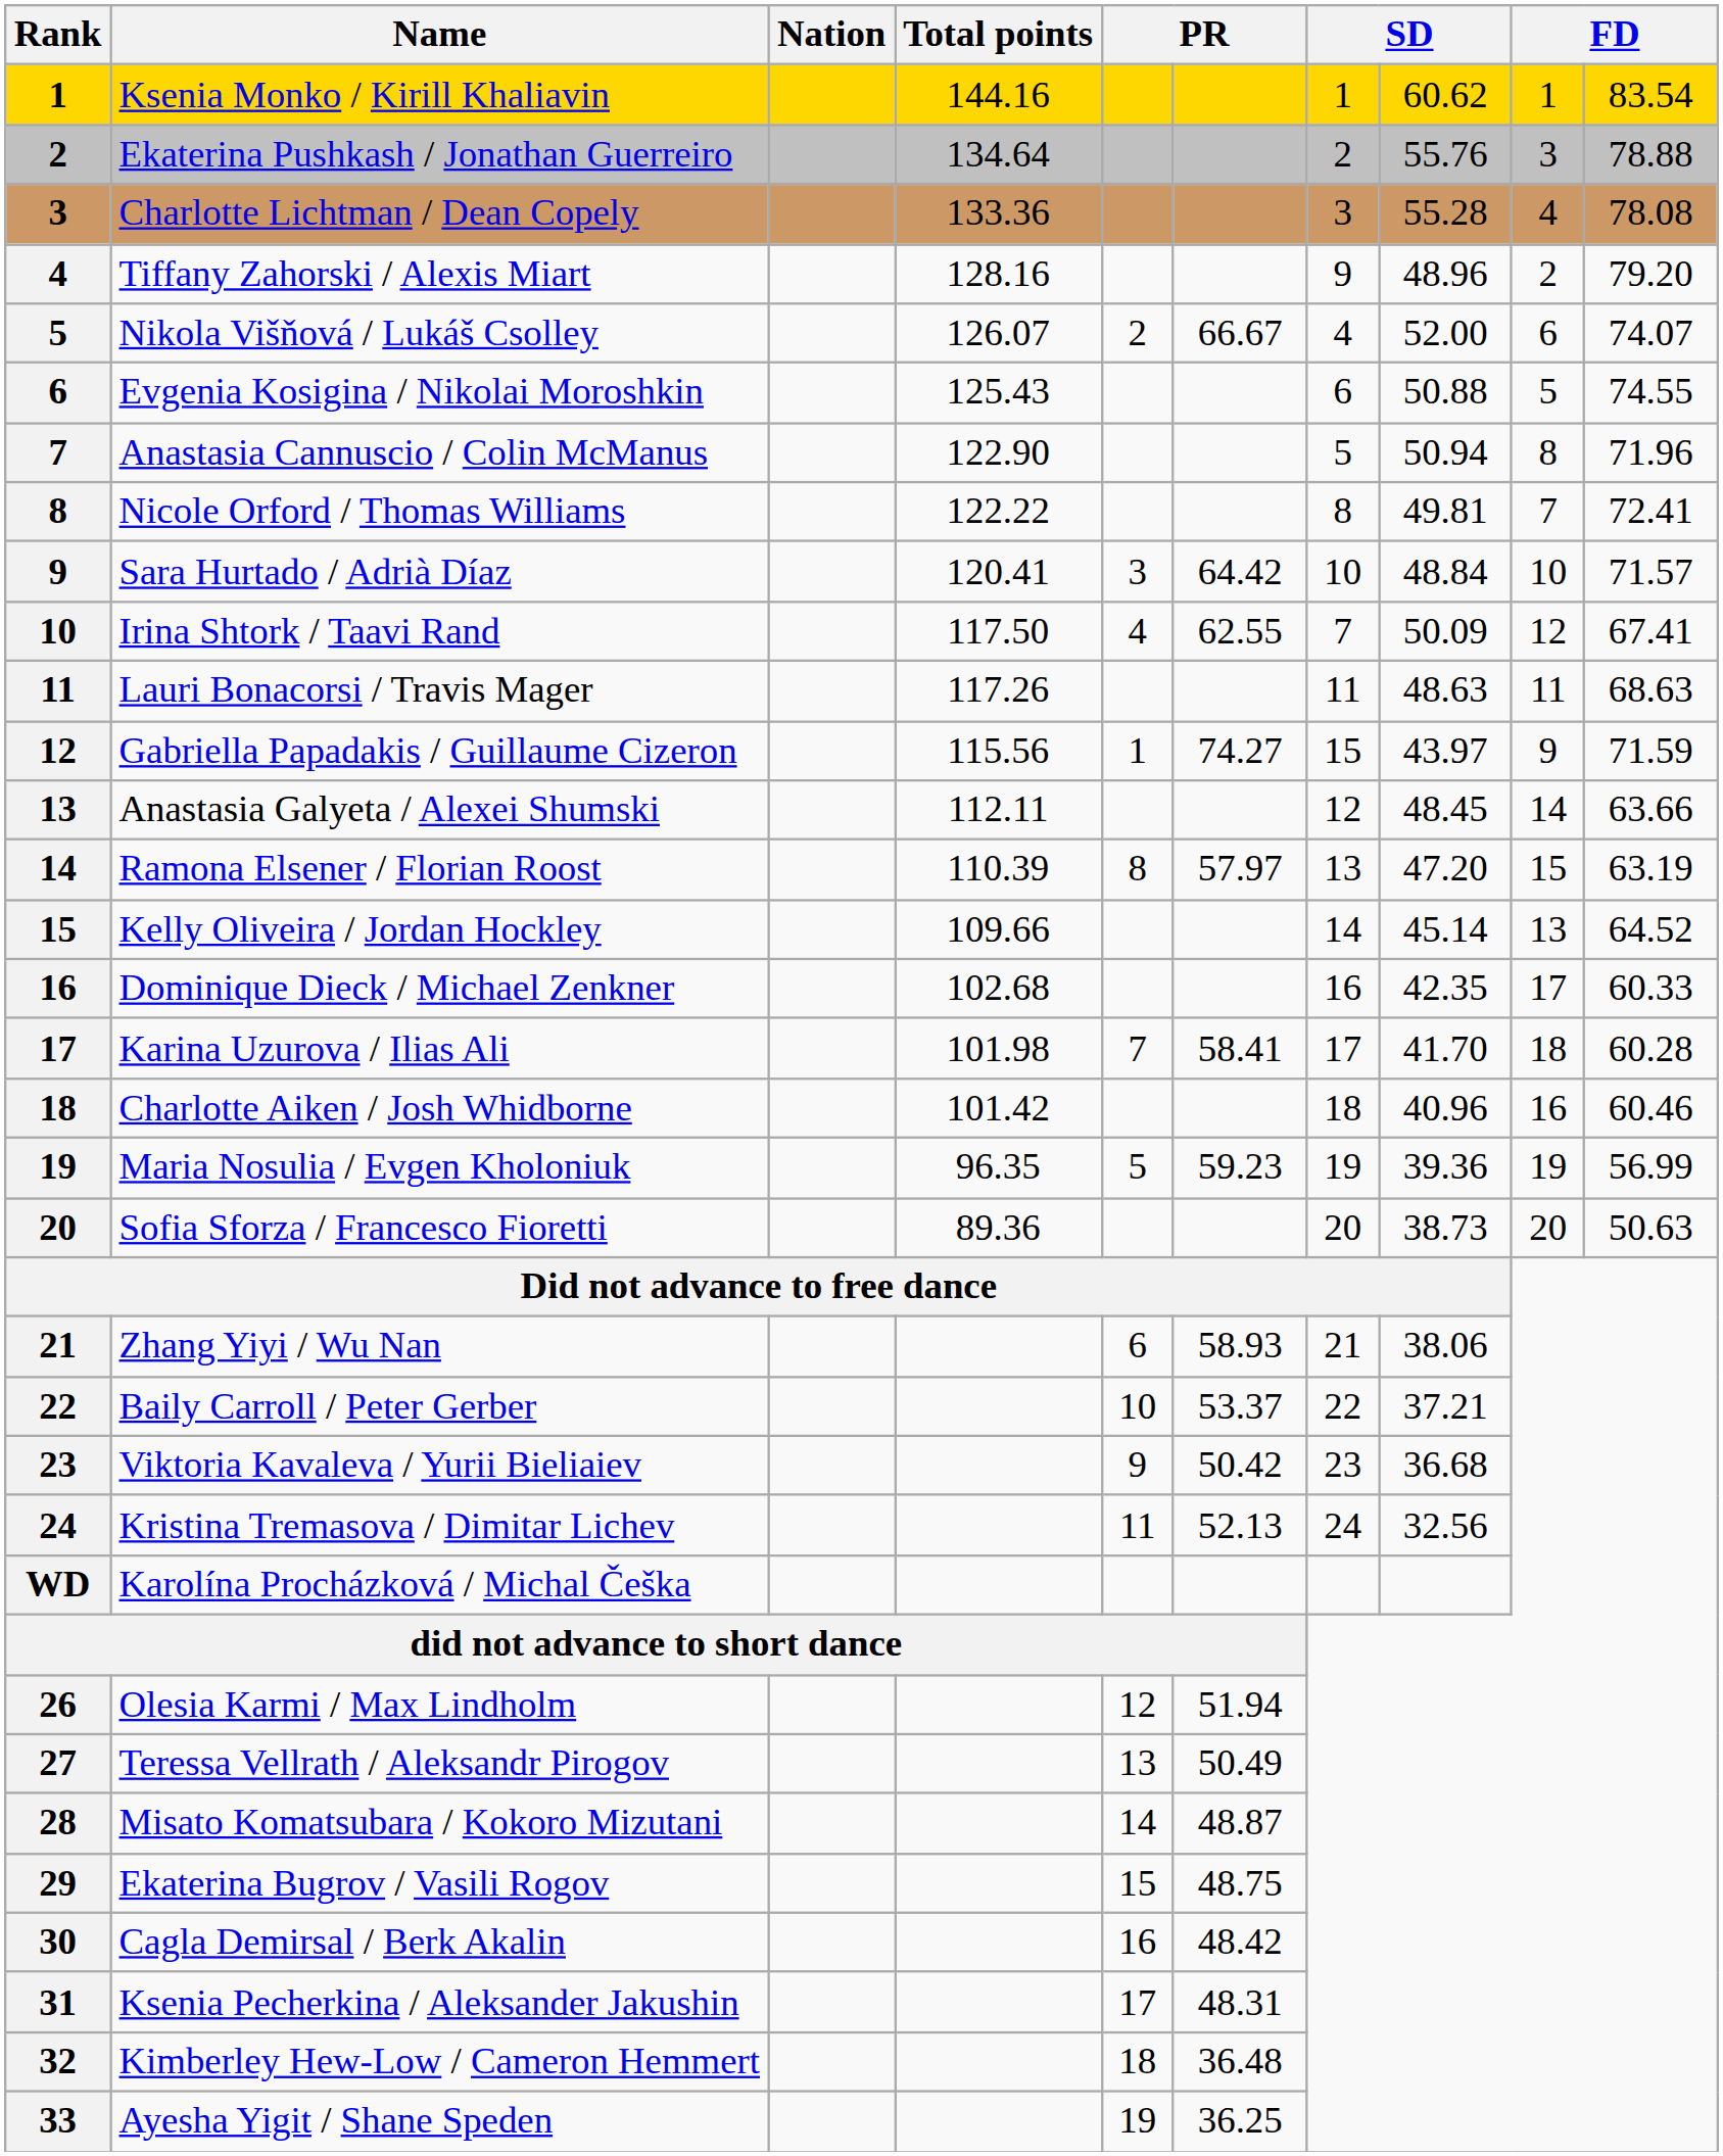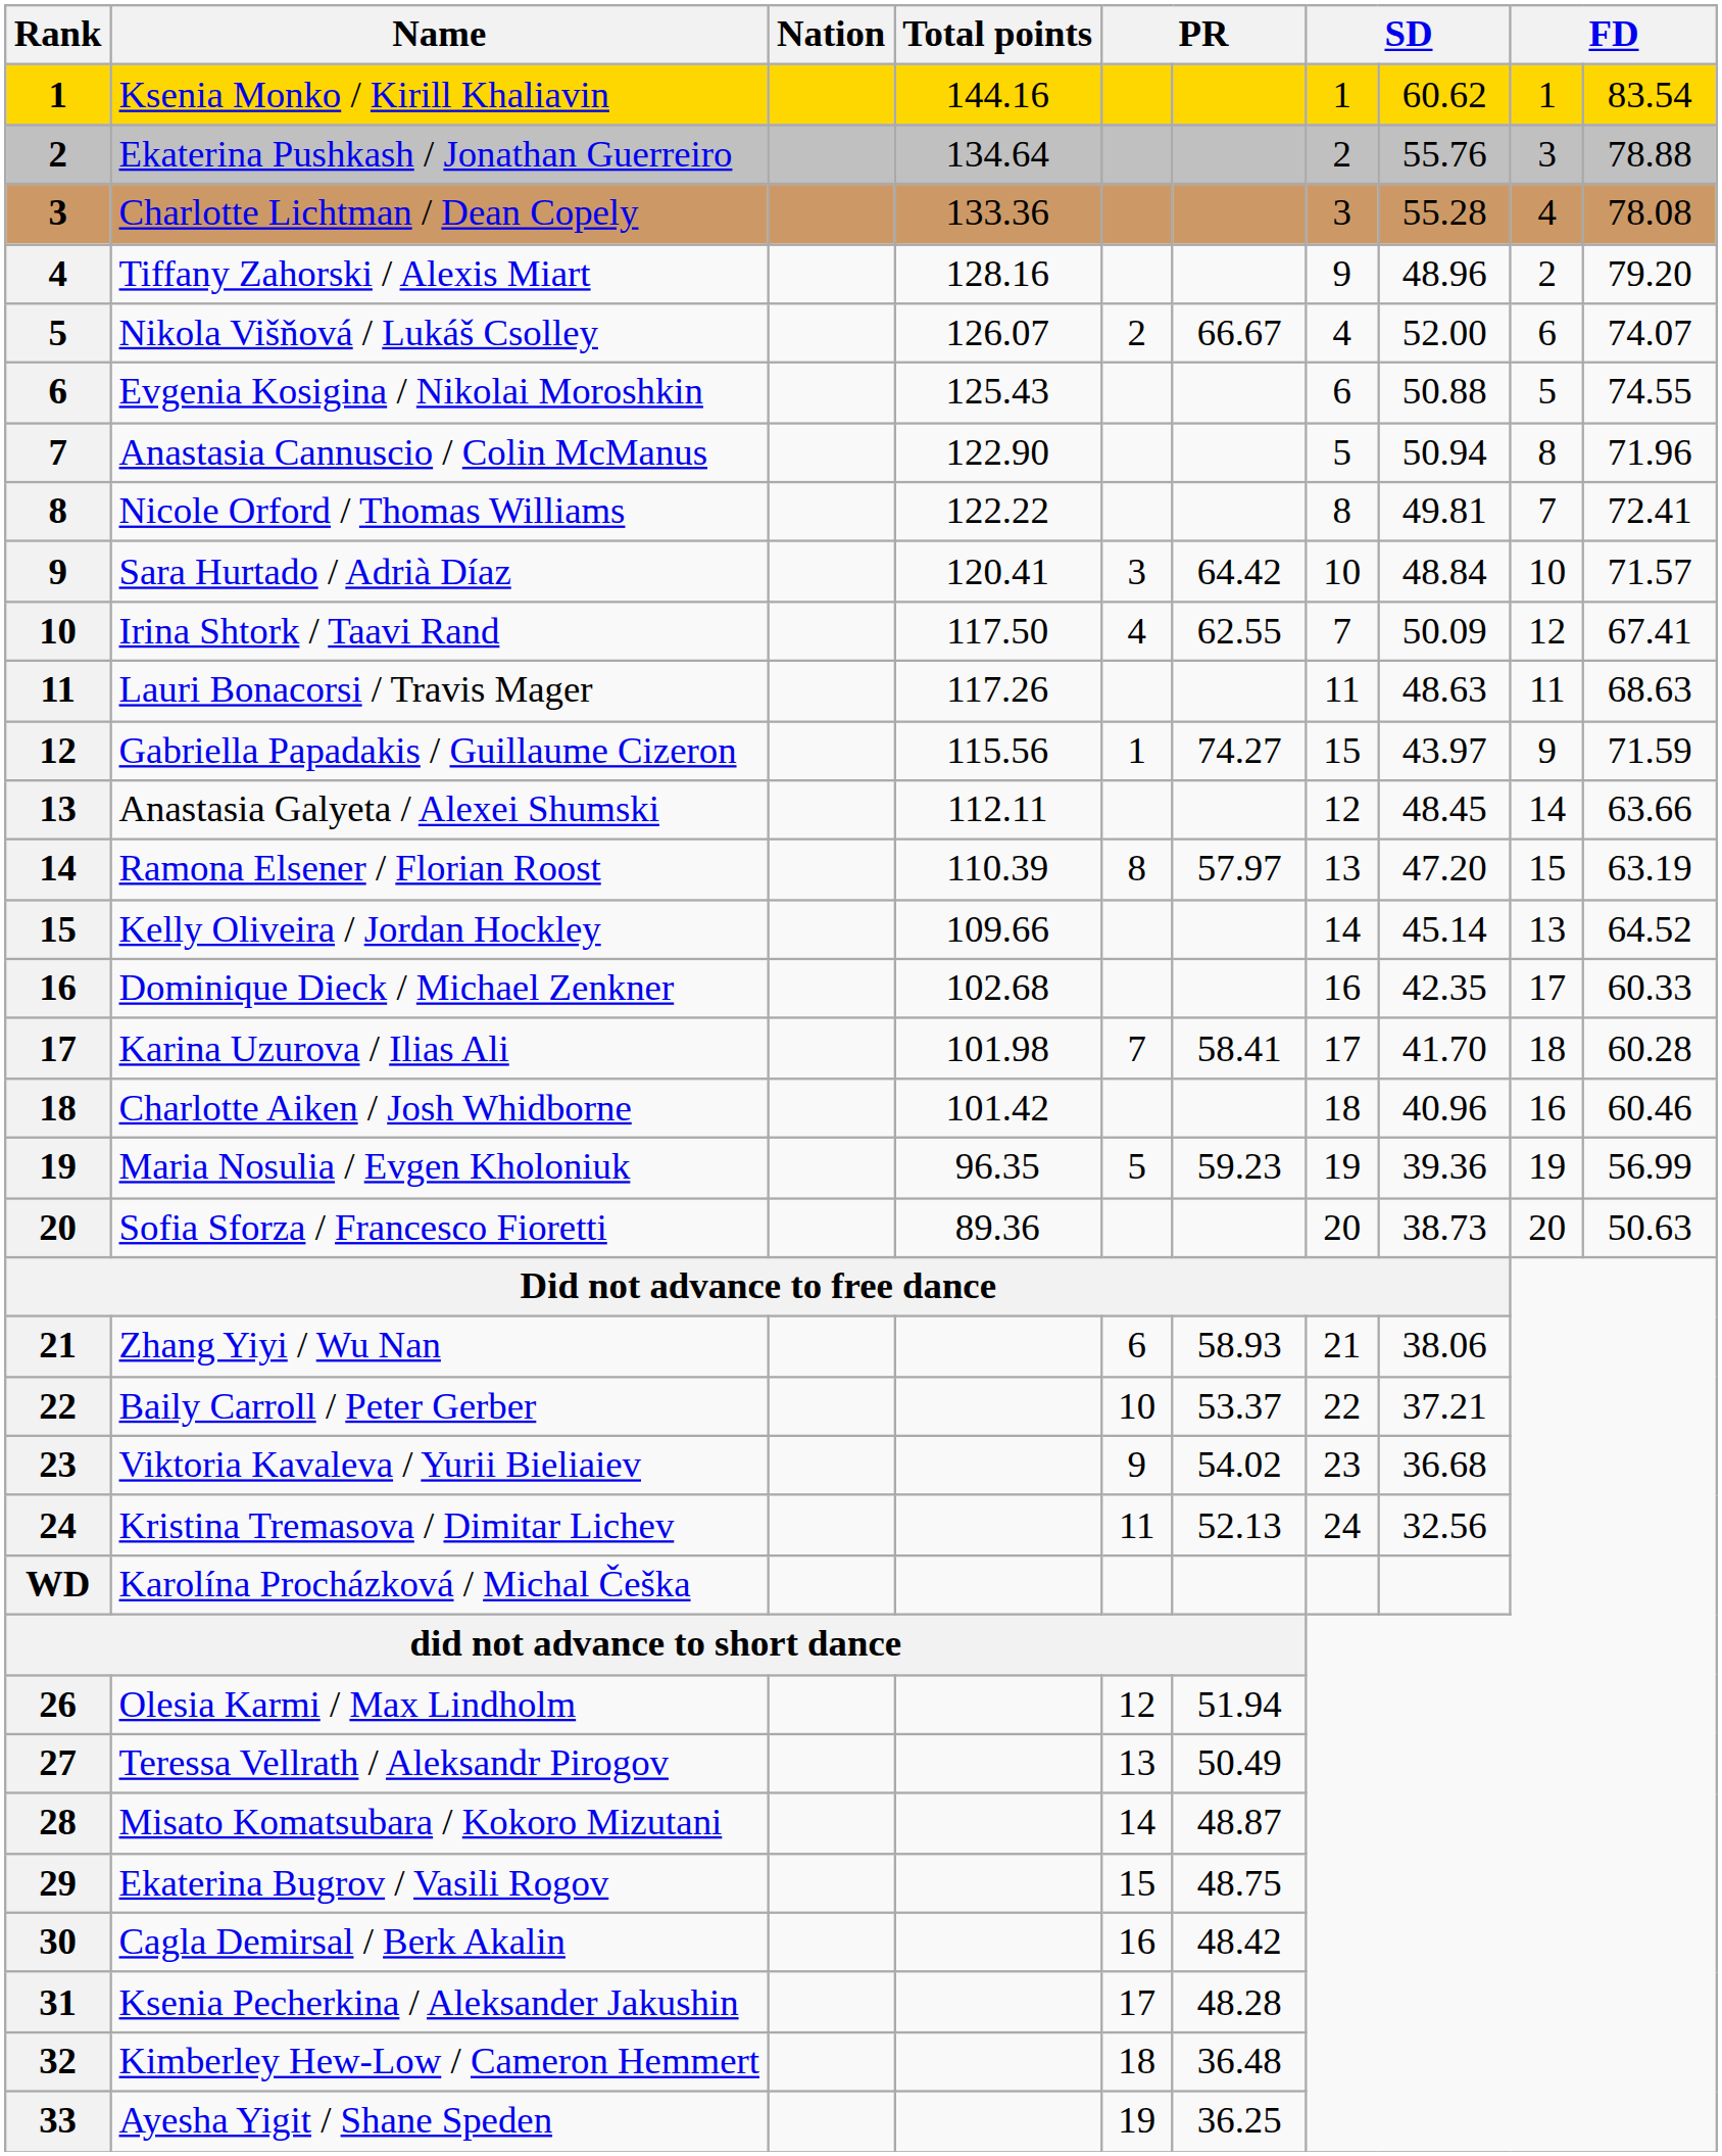 <table class="wikitable">
 <tr>
 <th>Rank</th>
 <th>Name</th>
 <th>Nation</th>
 <th>Total points</th>
 <th colspan="2" width="80px">PR</th>
 <th colspan="2" width="80px"><a href='#'>SD</a></th>
 <th colspan="2" width="80px"><a href='#'>FD</a></th>
 </tr>
 <tr bgcolor="gold">
 <td align="center"><strong>1</strong></td>
 <td><a href='#'>Ksenia Monko</a> / <a href='#'>Kirill Khaliavin</a></td>
 <td></td>
 <td align="center">144.16</td>
 <td align="center"></td>
 <td align="center"></td>
 <td align="center">1</td>
 <td align="center">60.62</td>
 <td align="center">1</td>
 <td align="center">83.54</td>
 </tr>
 <tr bgcolor="silver">
 <td align="center"><strong>2</strong></td>
 <td><a href='#'>Ekaterina Pushkash</a> / <a href='#'>Jonathan Guerreiro</a></td>
 <td></td>
 <td align="center">134.64</td>
 <td align="center"></td>
 <td align="center"></td>
 <td align="center">2</td>
 <td align="center">55.76</td>
 <td align="center">3</td>
 <td align="center">78.88</td>
 </tr>
 <tr bgcolor="cc9966">
 <td align="center"><strong>3</strong></td>
 <td><a href='#'>Charlotte Lichtman</a> / <a href='#'>Dean Copely</a></td>
 <td></td>
 <td align="center">133.36</td>
 <td align="center"></td>
 <td align="center"></td>
 <td align="center">3</td>
 <td align="center">55.28</td>
 <td align="center">4</td>
 <td align="center">78.08</td>
 </tr>
 <tr>
 <th>4</th>
 <td><a href='#'>Tiffany Zahorski</a> / <a href='#'>Alexis Miart</a></td>
 <td></td>
 <td align="center">128.16</td>
 <td align="center"></td>
 <td align="center"></td>
 <td align="center">9</td>
 <td align="center">48.96</td>
 <td align="center">2</td>
 <td align="center">79.20</td>
 </tr>
 <tr>
 <th>5</th>
 <td><a href='#'>Nikola Višňová</a> / <a href='#'>Lukáš Csolley</a></td>
 <td></td>
 <td align="center">126.07</td>
 <td align="center">2</td>
 <td align="center">66.67</td>
 <td align="center">4</td>
 <td align="center">52.00</td>
 <td align="center">6</td>
 <td align="center">74.07</td>
 </tr>
 <tr>
 <th>6</th>
 <td><a href='#'>Evgenia Kosigina</a> / <a href='#'>Nikolai Moroshkin</a></td>
 <td></td>
 <td align="center">125.43</td>
 <td align="center"></td>
 <td align="center"></td>
 <td align="center">6</td>
 <td align="center">50.88</td>
 <td align="center">5</td>
 <td align="center">74.55</td>
 </tr>
 <tr>
 <th>7</th>
 <td><a href='#'>Anastasia Cannuscio</a> / <a href='#'>Colin McManus</a></td>
 <td></td>
 <td align="center">122.90</td>
 <td align="center"></td>
 <td align="center"></td>
 <td align="center">5</td>
 <td align="center">50.94</td>
 <td align="center">8</td>
 <td align="center">71.96</td>
 </tr>
 <tr>
 <th>8</th>
 <td><a href='#'>Nicole Orford</a> / <a href='#'>Thomas Williams</a></td>
 <td></td>
 <td align="center">122.22</td>
 <td align="center"></td>
 <td align="center"></td>
 <td align="center">8</td>
 <td align="center">49.81</td>
 <td align="center">7</td>
 <td align="center">72.41</td>
 </tr>
 <tr>
 <th>9</th>
 <td><a href='#'>Sara Hurtado</a> / <a href='#'>Adrià Díaz</a></td>
 <td></td>
 <td align="center">120.41</td>
 <td align="center">3</td>
 <td align="center">64.42</td>
 <td align="center">10</td>
 <td align="center">48.84</td>
 <td align="center">10</td>
 <td align="center">71.57</td>
 </tr>
 <tr>
 <th>10</th>
 <td><a href='#'>Irina Shtork</a> / <a href='#'>Taavi Rand</a></td>
 <td></td>
 <td align="center">117.50</td>
 <td align="center">4</td>
 <td align="center">62.55</td>
 <td align="center">7</td>
 <td align="center">50.09</td>
 <td align="center">12</td>
 <td align="center">67.41</td>
 </tr>
 <tr>
 <th>11</th>
 <td><a href='#'>Lauri Bonacorsi</a> / Travis Mager</td>
 <td></td>
 <td align="center">117.26</td>
 <td align="center"></td>
 <td align="center"></td>
 <td align="center">11</td>
 <td align="center">48.63</td>
 <td align="center">11</td>
 <td align="center">68.63</td>
 </tr>
 <tr>
 <th>12</th>
 <td><a href='#'>Gabriella Papadakis</a> / <a href='#'>Guillaume Cizeron</a></td>
 <td></td>
 <td align="center">115.56</td>
 <td align="center">1</td>
 <td align="center">74.27</td>
 <td align="center">15</td>
 <td align="center">43.97</td>
 <td align="center">9</td>
 <td align="center">71.59</td>
 </tr>
 <tr>
 <th>13</th>
 <td>Anastasia Galyeta / <a href='#'>Alexei Shumski</a></td>
 <td></td>
 <td align="center">112.11</td>
 <td align="center"></td>
 <td align="center"></td>
 <td align="center">12</td>
 <td align="center">48.45</td>
 <td align="center">14</td>
 <td align="center">63.66</td>
 </tr>
 <tr>
 <th>14</th>
 <td><a href='#'>Ramona Elsener</a> / <a href='#'>Florian Roost</a></td>
 <td></td>
 <td align="center">110.39</td>
 <td align="center">8</td>
 <td align="center">57.97</td>
 <td align="center">13</td>
 <td align="center">47.20</td>
 <td align="center">15</td>
 <td align="center">63.19</td>
 </tr>
 <tr>
 <th>15</th>
 <td><a href='#'>Kelly Oliveira</a> / <a href='#'>Jordan Hockley</a></td>
 <td></td>
 <td align="center">109.66</td>
 <td align="center"></td>
 <td align="center"></td>
 <td align="center">14</td>
 <td align="center">45.14</td>
 <td align="center">13</td>
 <td align="center">64.52</td>
 </tr>
 <tr>
 <th>16</th>
 <td><a href='#'>Dominique Dieck</a> / <a href='#'>Michael Zenkner</a></td>
 <td></td>
 <td align="center">102.68</td>
 <td align="center"></td>
 <td align="center"></td>
 <td align="center">16</td>
 <td align="center">42.35</td>
 <td align="center">17</td>
 <td align="center">60.33</td>
 </tr>
 <tr>
 <th>17</th>
 <td><a href='#'>Karina Uzurova</a> / <a href='#'>Ilias Ali</a></td>
 <td></td>
 <td align="center">101.98</td>
 <td align="center">7</td>
 <td align="center">58.41</td>
 <td align="center">17</td>
 <td align="center">41.70</td>
 <td align="center">18</td>
 <td align="center">60.28</td>
 </tr>
 <tr>
 <th>18</th>
 <td><a href='#'>Charlotte Aiken</a> / <a href='#'>Josh Whidborne</a></td>
 <td></td>
 <td align="center">101.42</td>
 <td align="center"></td>
 <td align="center"></td>
 <td align="center">18</td>
 <td align="center">40.96</td>
 <td align="center">16</td>
 <td align="center">60.46</td>
 </tr>
 <tr>
 <th>19</th>
 <td><a href='#'>Maria Nosulia</a> / <a href='#'>Evgen Kholoniuk</a></td>
 <td></td>
 <td align="center">96.35</td>
 <td align="center">5</td>
 <td align="center">59.23</td>
 <td align="center">19</td>
 <td align="center">39.36</td>
 <td align="center">19</td>
 <td align="center">56.99</td>
 </tr>
 <tr>
 <th>20</th>
 <td><a href='#'>Sofia Sforza</a> / <a href='#'>Francesco Fioretti</a></td>
 <td></td>
 <td align="center">89.36</td>
 <td align="center"></td>
 <td align="center"></td>
 <td align="center">20</td>
 <td align="center">38.73</td>
 <td align="center">20</td>
 <td align="center">50.63</td>
 </tr>
 <tr>
 <th colspan=8>Did not advance to free dance</th>
 </tr>
 <tr>
 <th>21</th>
 <td><a href='#'>Zhang Yiyi</a> / <a href='#'>Wu Nan</a></td>
 <td></td>
 <td align="center"></td>
 <td align="center">6</td>
 <td align="center">58.93</td>
 <td align="center">21</td>
 <td align="center">38.06</td>
 </tr>
 <tr>
 <th>22</th>
 <td><a href='#'>Baily Carroll</a> / <a href='#'>Peter Gerber</a></td>
 <td></td>
 <td align="center"></td>
 <td align="center">10</td>
 <td align="center">53.37</td>
 <td align="center">22</td>
 <td align="center">37.21</td>
 </tr>
 <tr>
 <th>23</th>
 <td><a href='#'>Viktoria Kavaleva</a> / <a href='#'>Yurii Bieliaiev</a></td>
 <td></td>
 <td align="center"></td>
 <td align="center">9</td>
-<td align="center">50.42</td>
+<td align="center">54.02</td>
 <td align="center">23</td>
 <td align="center">36.68</td>
 </tr>
 <tr>
 <th>24</th>
 <td><a href='#'>Kristina Tremasova</a> / <a href='#'>Dimitar Lichev</a></td>
 <td></td>
 <td align="center"></td>
 <td align="center">11</td>
 <td align="center">52.13</td>
 <td align="center">24</td>
 <td align="center">32.56</td>
 </tr>
 <tr>
 <th>WD</th>
 <td><a href='#'>Karolína Procházková</a> / <a href='#'>Michal Češka</a></td>
 <td></td>
 <td></td>
 <td></td>
 <td></td>
 <td></td>
 <td></td>
 </tr>
 <tr>
 <th colspan=6>did not advance to short dance</th>
 </tr>
 <tr>
 <th>26</th>
 <td><a href='#'>Olesia Karmi</a> / <a href='#'>Max Lindholm</a></td>
 <td></td>
 <td align="center"></td>
 <td align="center">12</td>
 <td align="center">51.94</td>
 </tr>
 <tr>
 <th>27</th>
 <td><a href='#'>Teressa Vellrath</a> / <a href='#'>Aleksandr Pirogov</a></td>
 <td></td>
 <td align="center"></td>
 <td align="center">13</td>
 <td align="center">50.49</td>
 </tr>
 <tr>
 <th>28</th>
 <td><a href='#'>Misato Komatsubara</a> / <a href='#'>Kokoro Mizutani</a></td>
 <td></td>
 <td align="center"></td>
 <td align="center">14</td>
 <td align="center">48.87</td>
 </tr>
 <tr>
 <th>29</th>
 <td><a href='#'>Ekaterina Bugrov</a> / <a href='#'>Vasili Rogov</a></td>
 <td></td>
 <td align="center"></td>
 <td align="center">15</td>
 <td align="center">48.75</td>
 </tr>
 <tr>
 <th>30</th>
 <td><a href='#'>Cagla Demirsal</a> / <a href='#'>Berk Akalin</a></td>
 <td></td>
 <td align="center"></td>
 <td align="center">16</td>
 <td align="center">48.42</td>
 </tr>
 <tr>
 <th>31</th>
 <td><a href='#'>Ksenia Pecherkina</a> / <a href='#'>Aleksander Jakushin</a></td>
 <td></td>
 <td align="center"></td>
 <td align="center">17</td>
-<td align="center">48.31</td>
+<td align="center">48.28</td>
 </tr>
 <tr>
 <th>32</th>
 <td><a href='#'>Kimberley Hew-Low</a> / <a href='#'>Cameron Hemmert</a></td>
 <td></td>
 <td align="center"></td>
 <td align="center">18</td>
 <td align="center">36.48</td>
 </tr>
 <tr>
 <th>33</th>
 <td><a href='#'>Ayesha Yigit</a> / <a href='#'>Shane Speden</a></td>
 <td></td>
 <td align="center"></td>
 <td align="center">19</td>
 <td align="center">36.25</td>
 </tr>
 </table>
